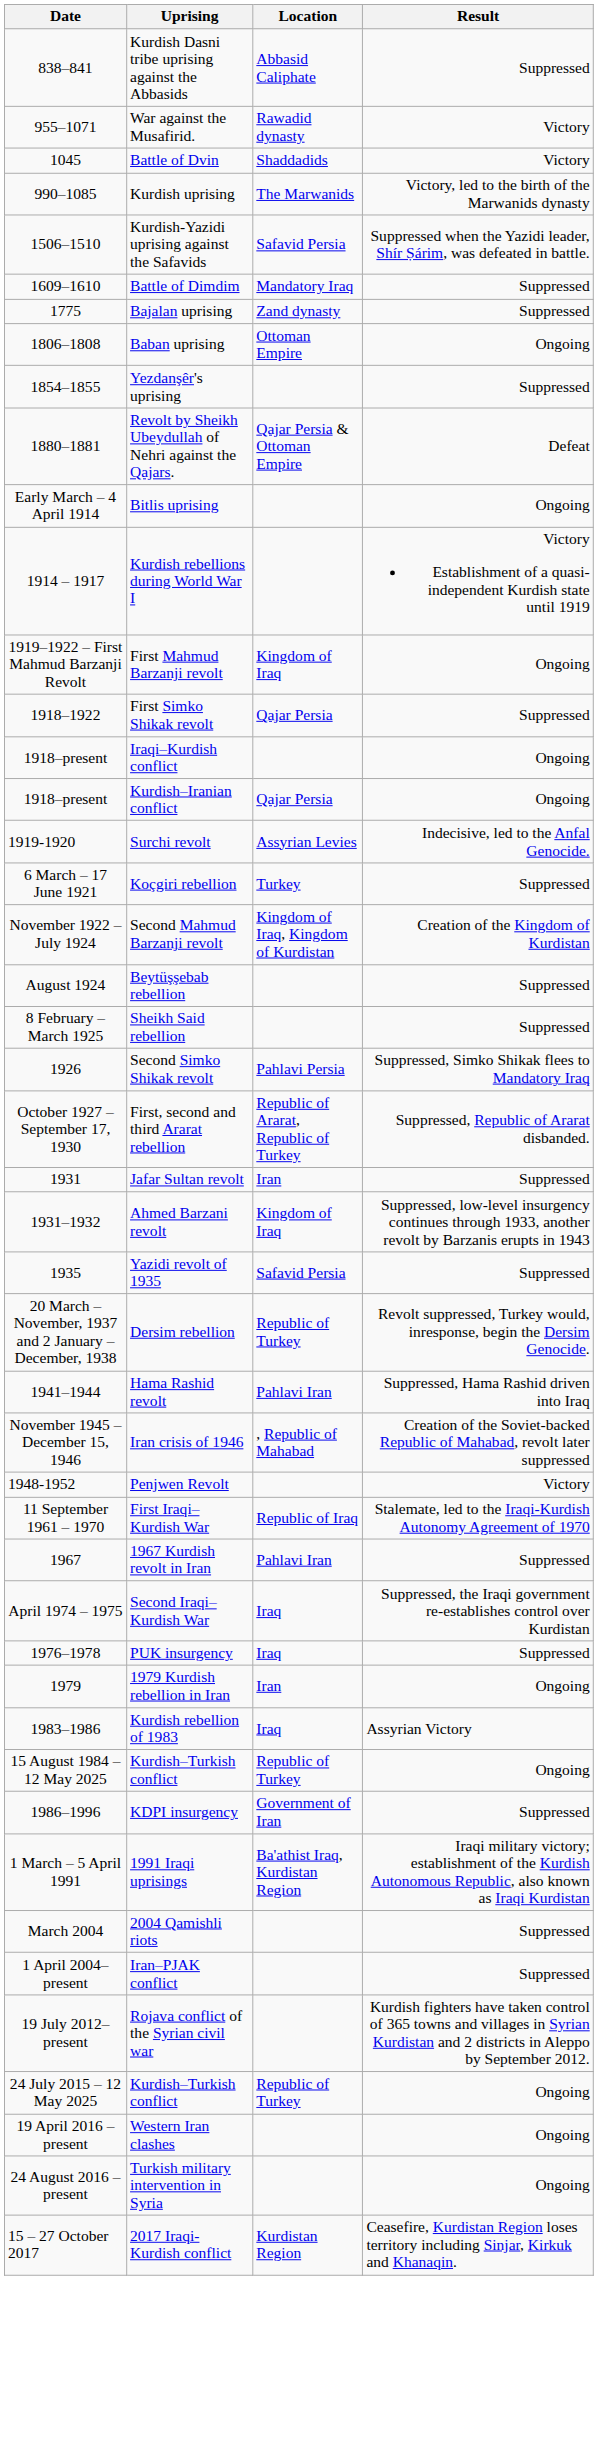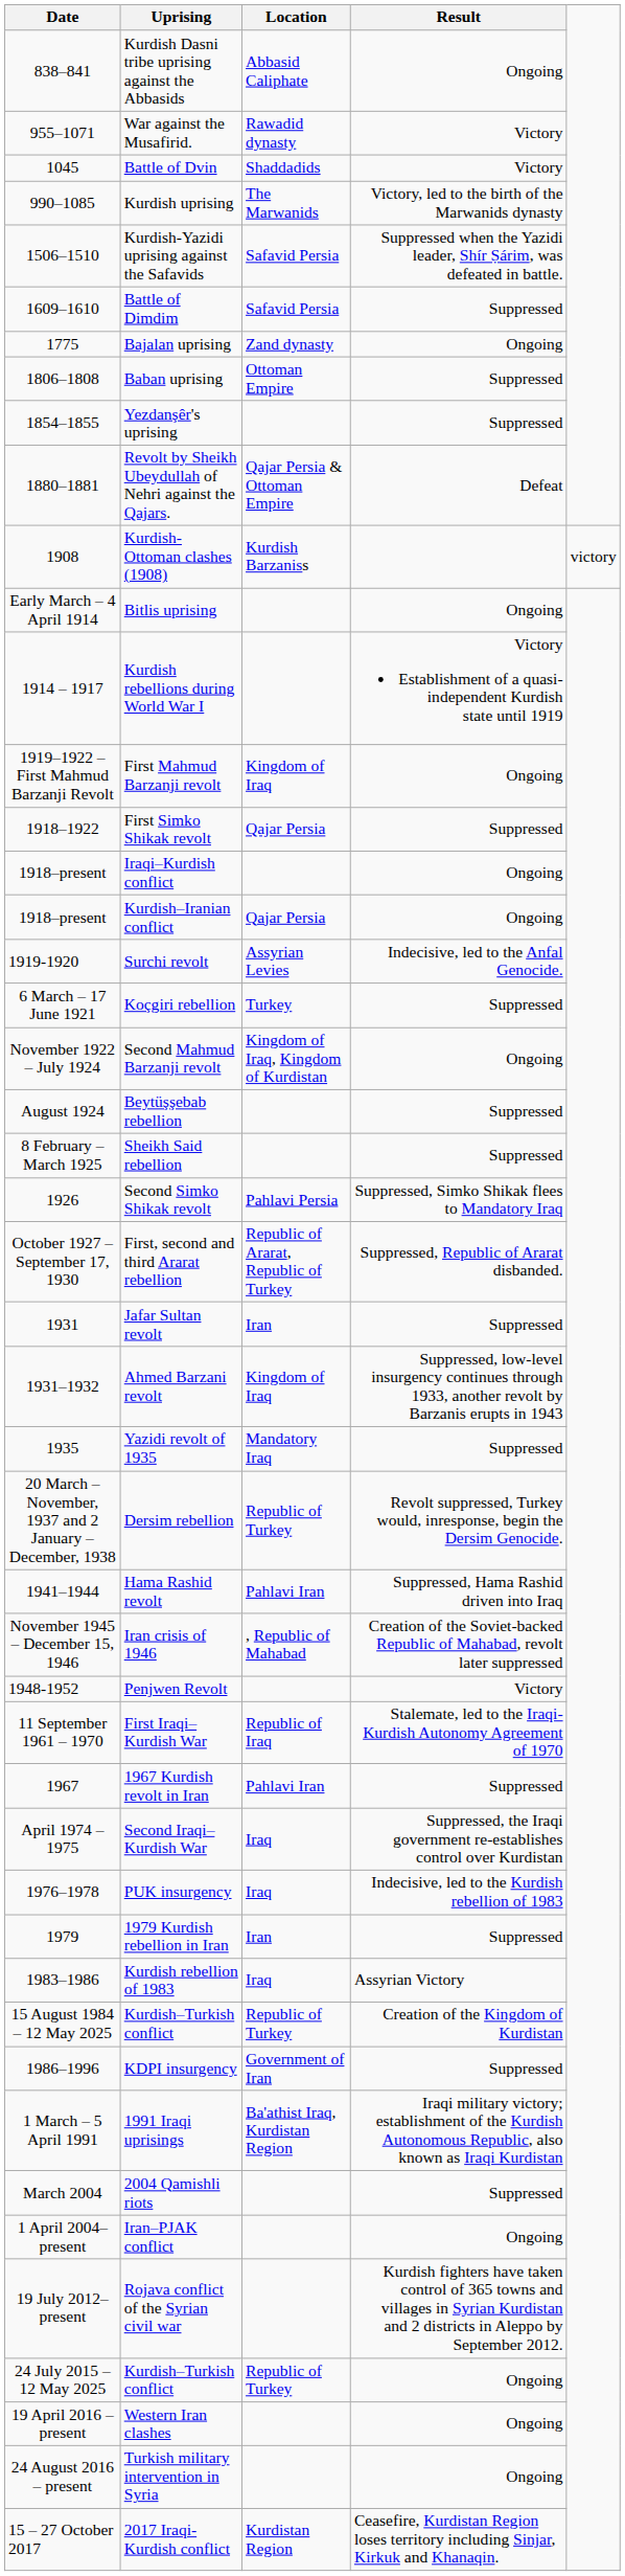 <table class="wikitable sortable">
 <tr>
 <th>Date</th>
 <th>Uprising</th>
 <th>Location</th>
 <th>Result</th>
 </tr>
 <tr>
 <td align=center>838–841</td>
 <td>Kurdish Dasni tribe uprising against the Abbasids</td>
 <td><a href='#'>Abbasid Caliphate</a></td>
-<td align=right>Suppressed</td>
+<td align=right>Ongoing</td>
 </tr>
 <tr>
 <td align=center>955–1071</td>
 <td>War against the Musafirid.</td>
 <td><a href='#'>Rawadid dynasty</a></td>
 <td align=right>Victory</td>
 </tr>
 <tr>
 <td align=center>1045</td>
 <td><a href='#'>Battle of Dvin</a></td>
 <td><a href='#'>Shaddadids</a></td>
 <td align=right>Victory</td>
 </tr>
 <tr>
 <td align=center>990–1085</td>
 <td>Kurdish uprising</td>
 <td><a href='#'>The Marwanids</a></td>
 <td align=right>Victory, led to the birth of the Marwanids dynasty</td>
 </tr>
 <tr>
 <td align=center>1506–1510</td>
 <td>Kurdish-Yazidi uprising against the Safavids</td>
 <td> <a href='#'>Safavid Persia</a></td>
 <td align=right>Suppressed when the Yazidi leader, <a href='#'>Shír Ṣárim</a>, was defeated in battle.</td>
 </tr>
 <tr>
 <td align=center>1609–1610</td>
 <td><a href='#'>Battle of Dimdim</a></td>
-<td> <a href='#'>Mandatory Iraq</a></td>
+<td> <a href='#'>Safavid Persia</a></td>
 <td align=right>Suppressed</td>
 </tr>
 <tr>
 <td align=center>1775</td>
 <td><a href='#'>Bajalan</a> uprising</td>
 <td> <a href='#'>Zand dynasty</a></td>
-<td align=right>Suppressed</td>
+<td align=right>Ongoing</td>
 </tr>
 <tr>
 <td align=center>1806–1808</td>
 <td><a href='#'>Baban</a> uprising</td>
 <td> <a href='#'>Ottoman Empire</a></td>
-<td align=right>Ongoing</td>
+<td align=right>Suppressed</td>
 </tr>
 <tr>
 <td align=center>1854–1855</td>
 <td><a href='#'>Yezdanşêr</a>'s uprising</td>
 <td></td>
 <td align=right>Suppressed</td>
 </tr>
 <tr>
 <td align=center>1880–1881</td>
 <td><a href='#'>Revolt by Sheikh Ubeydullah</a> of Nehri against the <a href='#'>Qajars</a>.</td>
 <td>  <a href='#'>Qajar Persia</a> &  <a href='#'>Ottoman Empire</a></td>
 <td align=right>Defeat</td>
+</tr>
+<tr>
+<td align=center>1908</td>
+<td><a href='#'>Kurdish-Ottoman clashes (1908)</a></td>
+<td> <a href='#'>Kurdish</a> <a href='#'>Barzanis</a>s</td>
+<td></td>
+<td align=right>victory</td>
 </tr>
 <tr>
 <td align=center>Early March – 4 April 1914</td>
 <td><a href='#'>Bitlis uprising</a></td>
 <td></td>
 <td align=right>Ongoing</td>
 </tr>
 <tr>
 <td align=center>1914 – 1917</td>
 <td><a href='#'>Kurdish rebellions during World War I</a></td>
 <td></td>
 <td align=right>Victory<br><ul><li>Establishment of a quasi-independent Kurdish state until 1919</li></ul></td>
 </tr>
 <tr>
 <td align=center>1919–1922 – First Mahmud Barzanji Revolt</td>
 <td>First <a href='#'>Mahmud Barzanji revolt</a></td>
 <td> <a href='#'>Kingdom of Iraq</a></td>
 <td align=right>Ongoing</td>
 </tr>
 <tr>
 <td align=center>1918–1922</td>
 <td>First <a href='#'>Simko Shikak revolt</a></td>
 <td> <a href='#'>Qajar Persia</a></td>
 <td align=right>Suppressed</td>
 </tr>
 <tr>
 <td align=center>1918–present</td>
 <td><a href='#'>Iraqi–Kurdish conflict</a></td>
 <td></td>
 <td align=right>Ongoing</td>
 </tr>
 <tr>
 <td align=center>1918–present</td>
 <td><a href='#'>Kurdish–Iranian conflict</a></td>
 <td> <a href='#'>Qajar Persia</a></td>
 <td align=right>Ongoing</td>
 </tr>
 <tr>
 <td>1919-1920</td>
 <td><a href='#'>Surchi revolt</a></td>
 <td><a href='#'>Assyrian Levies</a></td>
 <td align=right>Indecisive, led to the <a href='#'>Anfal Genocide.</a></td>
 </tr>
 <tr>
 <td align=center>6 March – 17 June 1921</td>
 <td><a href='#'>Koçgiri rebellion</a></td>
 <td> <a href='#'>Turkey</a></td>
 <td align=right>Suppressed</td>
 </tr>
 <tr>
 <td align=center>November 1922 – July 1924</td>
 <td>Second <a href='#'>Mahmud Barzanji revolt</a></td>
 <td> <a href='#'>Kingdom of Iraq</a>,  <a href='#'>Kingdom of Kurdistan</a></td>
-<td align=right>Creation of the <a href='#'>Kingdom of Kurdistan</a></td>
+<td align=right>Ongoing</td>
 </tr>
 <tr>
 <td align=center>August 1924</td>
 <td><a href='#'>Beytüşşebab rebellion</a></td>
 <td></td>
 <td align=right>Suppressed</td>
 </tr>
 <tr>
 <td align=center>8 February – March 1925</td>
 <td><a href='#'>Sheikh Said rebellion</a></td>
 <td></td>
 <td align=right>Suppressed</td>
 </tr>
 <tr>
 <td align=center>1926</td>
 <td>Second <a href='#'>Simko Shikak revolt</a></td>
 <td> <a href='#'>Pahlavi Persia</a></td>
 <td align=right>Suppressed, Simko Shikak flees to <a href='#'>Mandatory Iraq</a></td>
 </tr>
 <tr>
 <td align=center>October 1927 – September 17, 1930</td>
 <td>First, second and third <a href='#'>Ararat rebellion</a></td>
 <td> <a href='#'>Republic of Ararat</a>,  <a href='#'>Republic of Turkey</a></td>
 <td align=right>Suppressed, <a href='#'>Republic of Ararat</a> disbanded.</td>
 </tr>
 <tr>
 <td align=center>1931</td>
 <td><a href='#'>Jafar Sultan revolt</a></td>
 <td> <a href='#'>Iran</a></td>
 <td align=right>Suppressed</td>
 </tr>
 <tr>
 <td align=center>1931–1932</td>
 <td><a href='#'>Ahmed Barzani revolt</a></td>
 <td> <a href='#'>Kingdom of Iraq</a></td>
 <td align=right>Suppressed, low-level insurgency continues through 1933, another revolt by Barzanis erupts in 1943</td>
 </tr>
 <tr>
 <td align=center>1935</td>
 <td><a href='#'>Yazidi revolt of 1935</a></td>
-<td> <a href='#'>Safavid Persia</a></td>
+<td> <a href='#'>Mandatory Iraq</a></td>
 <td align=right>Suppressed</td>
 </tr>
 <tr>
 <td align=center>20 March – November, 1937 and 2 January – December, 1938</td>
 <td><a href='#'>Dersim rebellion</a></td>
 <td> <a href='#'>Republic of Turkey</a></td>
 <td align=right>Revolt suppressed, Turkey would, inresponse, begin the <a href='#'>Dersim Genocide</a>.</td>
 </tr>
 <tr>
 <td align=center>1941–1944</td>
 <td><a href='#'>Hama Rashid revolt</a></td>
 <td> <a href='#'>Pahlavi Iran</a></td>
 <td align=right>Suppressed, Hama Rashid driven into Iraq</td>
 </tr>
 <tr>
 <td align=center>November 1945 – December 15, 1946</td>
 <td><a href='#'>Iran crisis of 1946</a></td>
 <td>,  <a href='#'>Republic of Mahabad</a></td>
 <td align=right>Creation of the Soviet-backed <a href='#'>Republic of Mahabad</a>, revolt later suppressed</td>
 </tr>
 <tr>
 <td>1948-1952</td>
 <td><a href='#'>Penjwen Revolt</a></td>
 <td></td>
 <td align=right>Victory</td>
 </tr>
 <tr>
 <td align=center>11 September 1961 – 1970</td>
 <td><a href='#'>First Iraqi–Kurdish War</a></td>
 <td> <a href='#'>Republic of Iraq</a></td>
 <td align=right>Stalemate, led to the <a href='#'>Iraqi-Kurdish Autonomy Agreement of 1970</a></td>
 </tr>
 <tr>
 <td align=center>1967</td>
 <td><a href='#'>1967 Kurdish revolt in Iran</a></td>
 <td> <a href='#'>Pahlavi Iran</a></td>
 <td align=right>Suppressed</td>
 </tr>
 <tr>
 <td align=center>April 1974 – 1975</td>
 <td><a href='#'>Second Iraqi–Kurdish War</a></td>
 <td> <a href='#'>Iraq</a></td>
 <td align=right>Suppressed, the Iraqi government re-establishes control over Kurdistan</td>
 </tr>
 <tr>
 <td align=center>1976–1978</td>
 <td><a href='#'>PUK insurgency</a></td>
 <td> <a href='#'>Iraq</a></td>
-<td align=right>Suppressed</td>
+<td align=right>Indecisive, led to the <a href='#'>Kurdish rebellion of 1983</a></td>
 </tr>
 <tr>
 <td align=center>1979</td>
 <td><a href='#'>1979 Kurdish rebellion in Iran</a></td>
 <td> <a href='#'>Iran</a></td>
-<td align=right>Ongoing</td>
+<td align=right>Suppressed</td>
 </tr>
 <tr>
 <td align=center>1983–1986</td>
 <td><a href='#'>Kurdish rebellion of 1983</a></td>
 <td> <a href='#'>Iraq</a></td>
 <td>Assyrian Victory</td>
 </tr>
 <tr>
 <td align=center>15 August 1984 – 12 May 2025</td>
 <td><a href='#'>Kurdish–Turkish conflict</a></td>
 <td> <a href='#'>Republic of Turkey</a></td>
-<td align=right>Ongoing</td>
+<td align=right>Creation of the <a href='#'>Kingdom of Kurdistan</a></td>
 </tr>
 <tr>
 <td align=center>1986–1996</td>
 <td><a href='#'>KDPI insurgency</a></td>
 <td> <a href='#'>Government of Iran</a></td>
 <td align=right>Suppressed</td>
 </tr>
 <tr>
 <td align=center>1 March – 5 April 1991</td>
 <td><a href='#'>1991 Iraqi uprisings</a></td>
 <td> <a href='#'>Ba'athist Iraq</a>,  <a href='#'>Kurdistan Region</a></td>
 <td align=right>Iraqi military victory; establishment of the <a href='#'>Kurdish Autonomous Republic</a>, also known as <a href='#'>Iraqi Kurdistan</a></td>
 </tr>
 <tr>
 <td align=center>March 2004</td>
 <td><a href='#'>2004 Qamishli riots</a></td>
 <td></td>
 <td align="right">Suppressed</td>
 </tr>
 <tr>
 <td align=center>1 April 2004–present</td>
 <td><a href='#'>Iran–PJAK conflict</a></td>
 <td></td>
-<td align=right>Suppressed</td>
+<td align=right>Ongoing</td>
 </tr>
 <tr>
 <td align=center>19 July 2012–present</td>
 <td><a href='#'>Rojava conflict</a> of the <a href='#'>Syrian civil war</a></td>
 <td></td>
 <td align=right>Kurdish fighters have taken control of 365 towns and villages in <a href='#'>Syrian Kurdistan</a> and 2 districts in Aleppo by September 2012.</td>
 </tr>
 <tr>
 <td align=center>24 July 2015 – 12 May 2025</td>
 <td><a href='#'>Kurdish–Turkish conflict</a></td>
 <td> <a href='#'>Republic of Turkey</a></td>
 <td align=right>Ongoing</td>
 </tr>
 <tr>
 <td align=center>19 April 2016 – present</td>
 <td><a href='#'>Western Iran clashes</a></td>
 <td></td>
 <td align=right>Ongoing</td>
 </tr>
 <tr>
 <td align=center>24 August 2016 – present</td>
 <td><a href='#'>Turkish military intervention in Syria</a></td>
 <td></td>
 <td align=right>Ongoing</td>
 </tr>
 <tr>
 <td>15 – 27 October 2017</td>
 <td><a href='#'>2017 Iraqi-Kurdish conflict</a></td>
 <td> <a href='#'>Kurdistan Region</a></td>
 <td>Ceasefire, <a href='#'>Kurdistan Region</a> loses territory including <a href='#'>Sinjar</a>, <a href='#'>Kirkuk</a> and <a href='#'>Khanaqin</a>.</td>
 </tr>
 </table>
